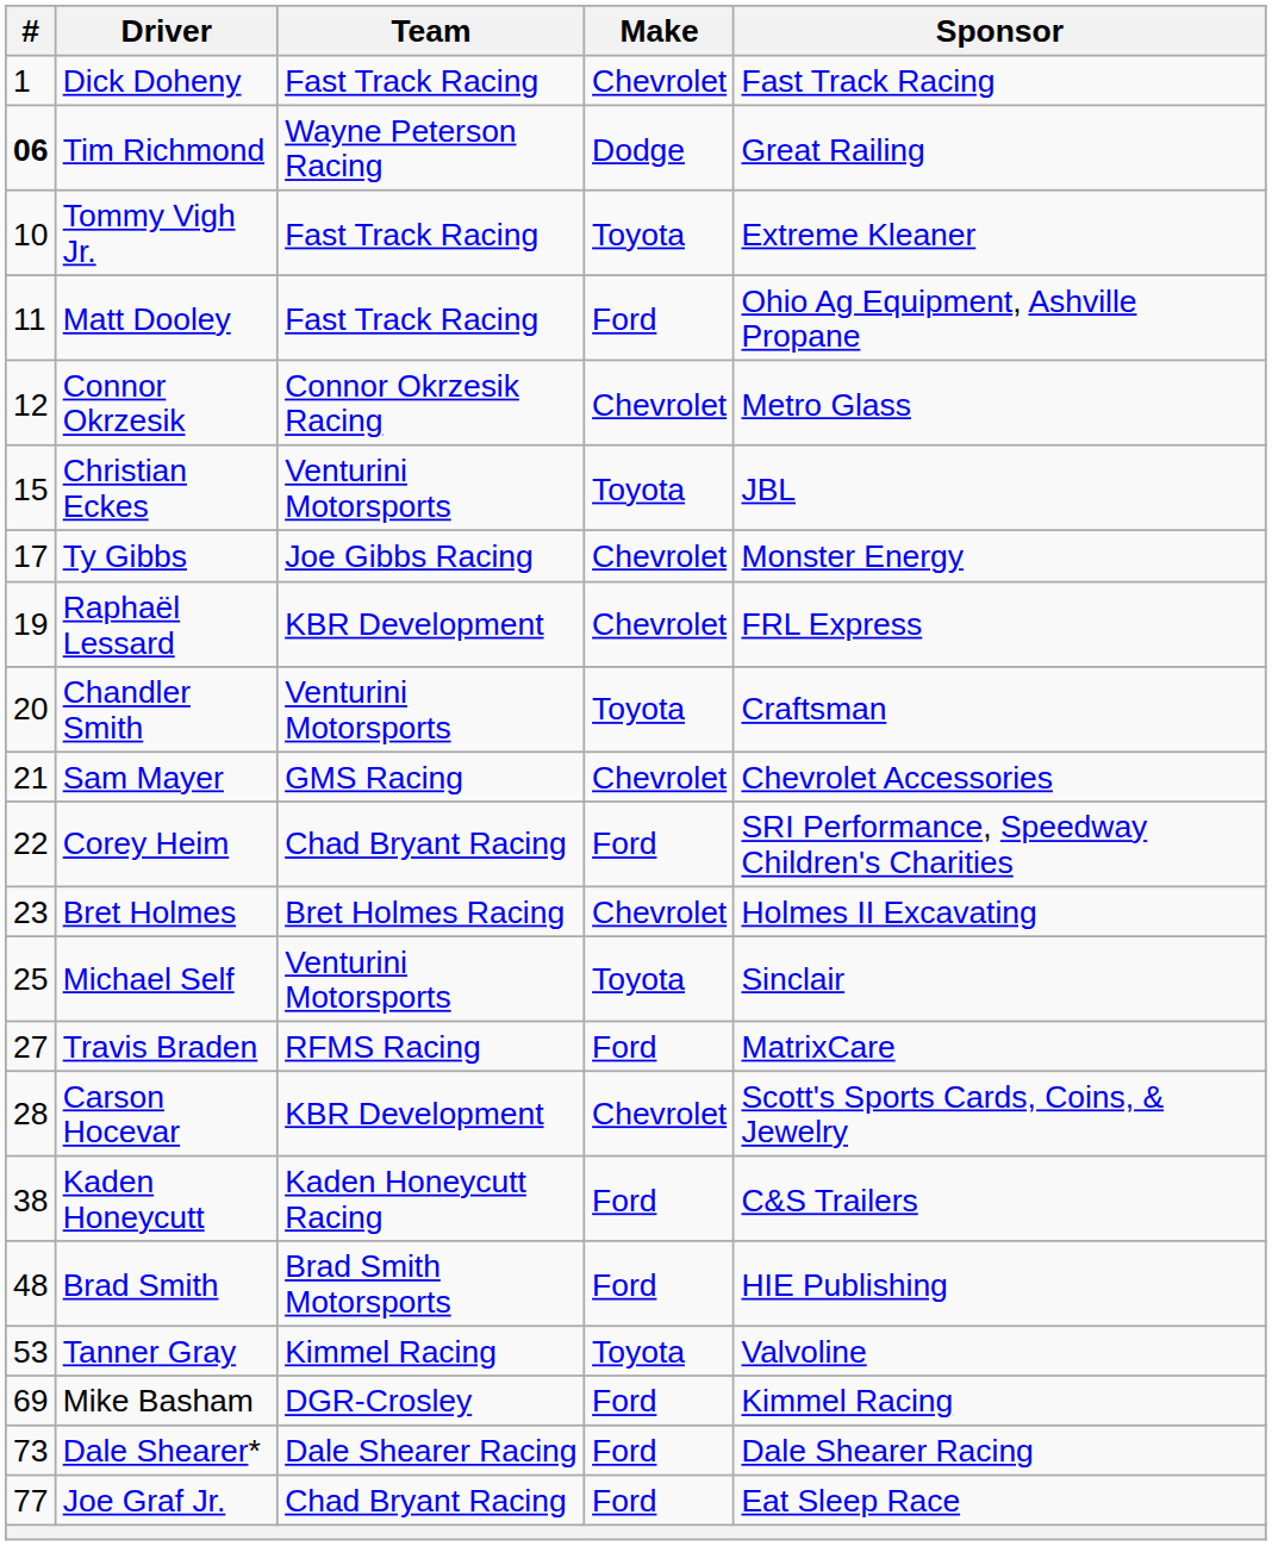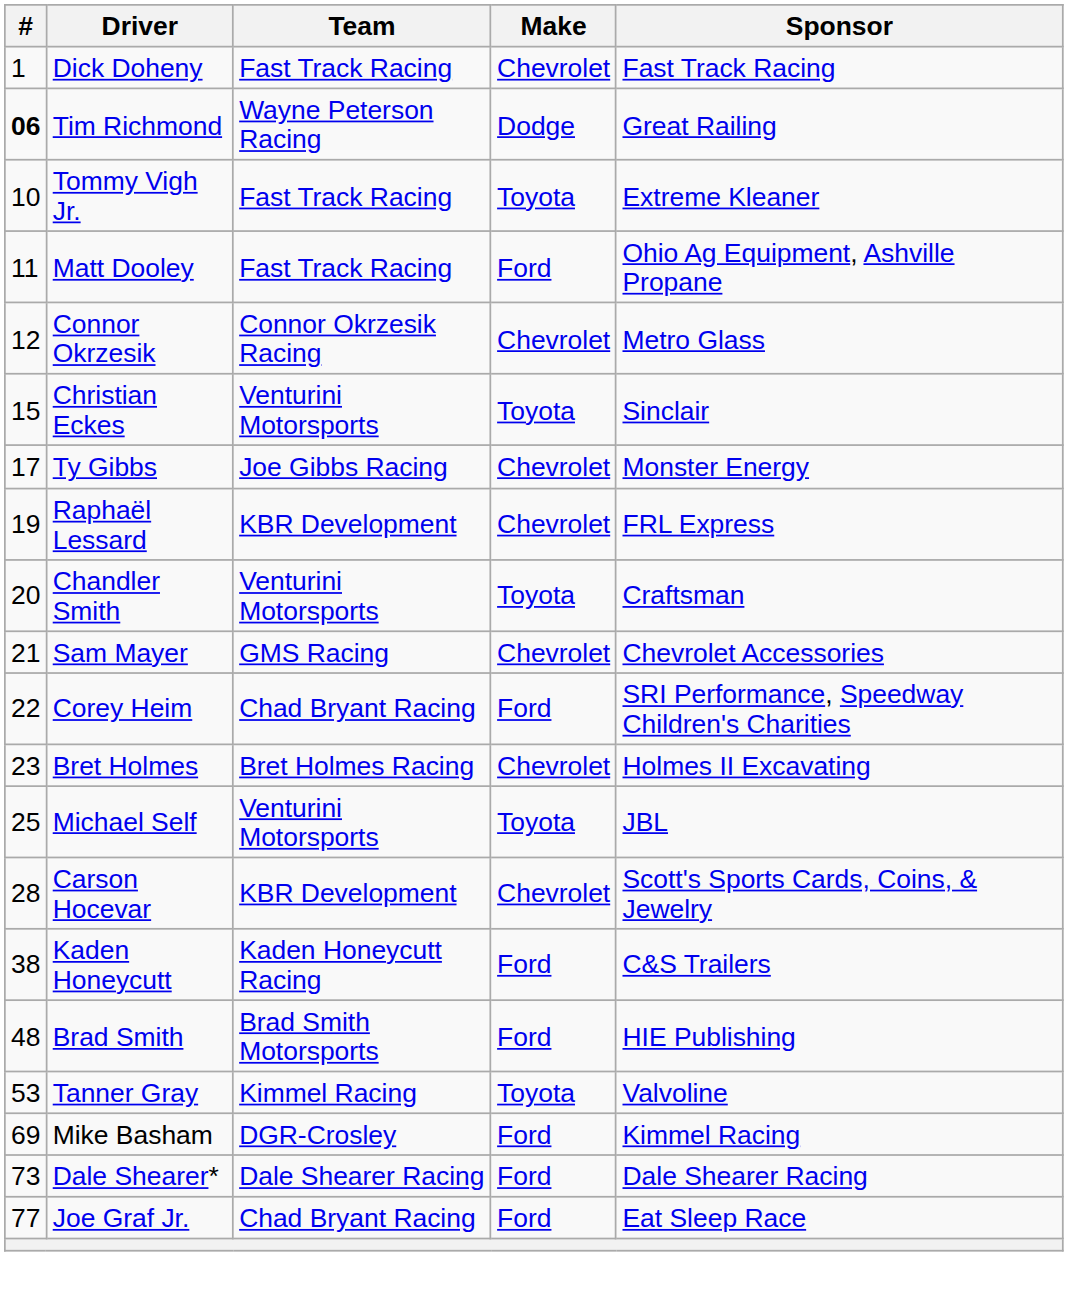 <table class="wikitable" style="font-size:95%">
 <tr>
 <th>#</th>
 <th>Driver</th>
 <th>Team</th>
 <th>Make</th>
 <th>Sponsor</th>
 </tr>
 <tr>
 <td>1</td>
 <td><a href='#'>Dick Doheny</a></td>
 <td><a href='#'>Fast Track Racing</a></td>
 <td><a href='#'>Chevrolet</a></td>
 <td><a href='#'>Fast Track Racing</a></td>
 </tr>
 <tr>
 <td><strong>06</strong></td>
 <td><a href='#'>Tim Richmond</a></td>
 <td><a href='#'>Wayne Peterson Racing</a></td>
 <td><a href='#'>Dodge</a></td>
 <td><a href='#'>Great Railing</a></td>
 </tr>
 <tr>
 <td>10</td>
 <td><a href='#'>Tommy Vigh Jr.</a></td>
 <td><a href='#'>Fast Track Racing</a></td>
 <td><a href='#'>Toyota</a></td>
 <td><a href='#'>Extreme Kleaner</a></td>
 </tr>
 <tr>
 <td>11</td>
 <td><a href='#'>Matt Dooley</a></td>
 <td><a href='#'>Fast Track Racing</a></td>
 <td><a href='#'>Ford</a></td>
 <td><a href='#'>Ohio Ag Equipment</a>, <a href='#'>Ashville Propane</a></td>
 </tr>
 <tr>
 <td>12</td>
 <td><a href='#'>Connor Okrzesik</a></td>
 <td><a href='#'>Connor Okrzesik Racing</a></td>
 <td><a href='#'>Chevrolet</a></td>
 <td><a href='#'>Metro Glass</a></td>
 </tr>
 <tr>
 <td>15</td>
 <td><a href='#'>Christian Eckes</a></td>
 <td><a href='#'>Venturini Motorsports</a></td>
 <td><a href='#'>Toyota</a></td>
-<td><a href='#'>JBL</a></td>
+<td><a href='#'>Sinclair</a></td>
 </tr>
 <tr>
 <td>17</td>
 <td><a href='#'>Ty Gibbs</a></td>
 <td><a href='#'>Joe Gibbs Racing</a></td>
 <td><a href='#'>Chevrolet</a></td>
 <td><a href='#'>Monster Energy</a></td>
 </tr>
 <tr>
 <td>19</td>
 <td><a href='#'>Raphaël Lessard</a></td>
 <td><a href='#'>KBR Development</a></td>
 <td><a href='#'>Chevrolet</a></td>
 <td><a href='#'>FRL Express</a></td>
 </tr>
 <tr>
 <td>20</td>
 <td><a href='#'>Chandler Smith</a></td>
 <td><a href='#'>Venturini Motorsports</a></td>
 <td><a href='#'>Toyota</a></td>
 <td><a href='#'>Craftsman</a></td>
 </tr>
 <tr>
 <td>21</td>
 <td><a href='#'>Sam Mayer</a></td>
 <td><a href='#'>GMS Racing</a></td>
 <td><a href='#'>Chevrolet</a></td>
 <td><a href='#'>Chevrolet Accessories</a></td>
 </tr>
 <tr>
 <td>22</td>
 <td><a href='#'>Corey Heim</a></td>
 <td><a href='#'>Chad Bryant Racing</a></td>
 <td><a href='#'>Ford</a></td>
 <td><a href='#'>SRI Performance</a>, <a href='#'>Speedway Children's Charities</a></td>
 </tr>
 <tr>
 <td>23</td>
 <td><a href='#'>Bret Holmes</a></td>
 <td><a href='#'>Bret Holmes Racing</a></td>
 <td><a href='#'>Chevrolet</a></td>
 <td><a href='#'>Holmes II Excavating</a></td>
 </tr>
 <tr>
 <td>25</td>
 <td><a href='#'>Michael Self</a></td>
 <td><a href='#'>Venturini Motorsports</a></td>
 <td><a href='#'>Toyota</a></td>
-<td><a href='#'>Sinclair</a></td>
-</tr>
-<tr>
-<td>27</td>
-<td><a href='#'>Travis Braden</a></td>
-<td><a href='#'>RFMS Racing</a></td>
-<td><a href='#'>Ford</a></td>
-<td><a href='#'>MatrixCare</a></td>
+<td><a href='#'>JBL</a></td>
 </tr>
 <tr>
 <td>28</td>
 <td><a href='#'>Carson Hocevar</a></td>
 <td><a href='#'>KBR Development</a></td>
 <td><a href='#'>Chevrolet</a></td>
 <td><a href='#'>Scott's Sports Cards, Coins, & Jewelry</a></td>
 </tr>
 <tr>
 <td>38</td>
 <td><a href='#'>Kaden Honeycutt</a></td>
 <td><a href='#'>Kaden Honeycutt Racing</a></td>
 <td><a href='#'>Ford</a></td>
 <td><a href='#'>C&S Trailers</a></td>
 </tr>
 <tr>
 <td>48</td>
 <td><a href='#'>Brad Smith</a></td>
 <td><a href='#'>Brad Smith Motorsports</a></td>
 <td><a href='#'>Ford</a></td>
 <td><a href='#'>HIE Publishing</a></td>
 </tr>
 <tr>
 <td>53</td>
 <td><a href='#'>Tanner Gray</a></td>
 <td><a href='#'>Kimmel Racing</a></td>
 <td><a href='#'>Toyota</a></td>
 <td><a href='#'>Valvoline</a></td>
 </tr>
 <tr>
 <td>69</td>
 <td>Mike Basham</td>
 <td><a href='#'>DGR-Crosley</a></td>
 <td><a href='#'>Ford</a></td>
 <td><a href='#'>Kimmel Racing</a></td>
 </tr>
 <tr>
 <td>73</td>
 <td><a href='#'>Dale Shearer</a>*</td>
 <td><a href='#'>Dale Shearer Racing</a></td>
 <td><a href='#'>Ford</a></td>
 <td><a href='#'>Dale Shearer Racing</a></td>
 </tr>
 <tr>
 <td>77</td>
 <td><a href='#'>Joe Graf Jr.</a></td>
 <td><a href='#'>Chad Bryant Racing</a></td>
 <td><a href='#'>Ford</a></td>
 <td><a href='#'>Eat Sleep Race</a></td>
 </tr>
 <tr>
 <th colspan="5"></th>
 </tr>
 </table>
